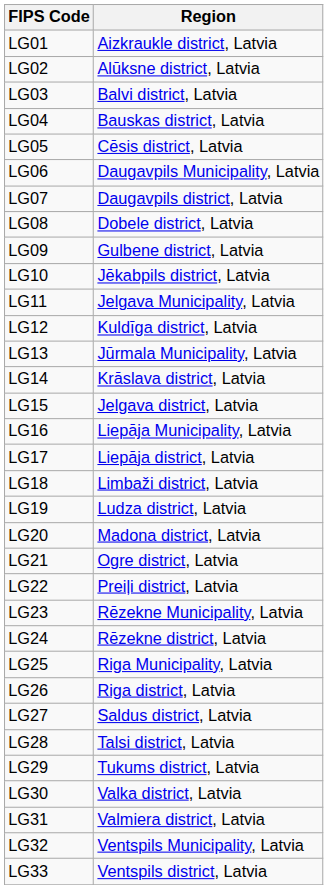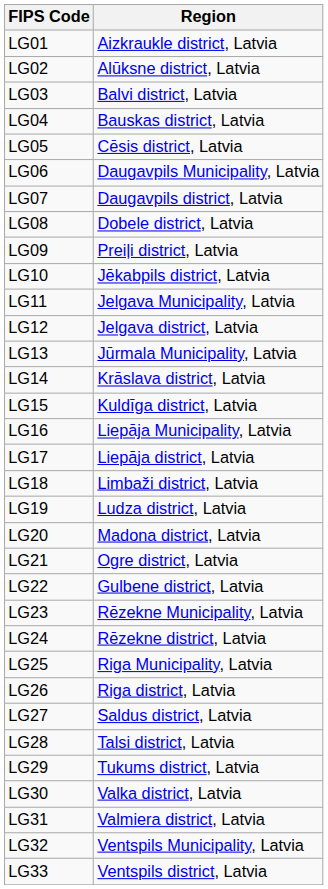 <table class="wikitable">
 <tr>
 <th>FIPS Code</th>
 <th>Region</th>
 </tr>
 <tr>
 <td>LG01</td>
 <td><a href='#'>Aizkraukle district</a>, Latvia</td>
 </tr>
 <tr>
 <td>LG02</td>
 <td><a href='#'>Alūksne district</a>, Latvia</td>
 </tr>
 <tr>
 <td>LG03</td>
 <td><a href='#'>Balvi district</a>, Latvia</td>
 </tr>
 <tr>
 <td>LG04</td>
 <td><a href='#'>Bauskas district</a>, Latvia</td>
 </tr>
 <tr>
 <td>LG05</td>
 <td><a href='#'>Cēsis district</a>, Latvia</td>
 </tr>
 <tr>
 <td>LG06</td>
 <td><a href='#'>Daugavpils Municipality</a>, Latvia</td>
 </tr>
 <tr>
 <td>LG07</td>
 <td><a href='#'>Daugavpils district</a>, Latvia</td>
 </tr>
 <tr>
 <td>LG08</td>
 <td><a href='#'>Dobele district</a>, Latvia</td>
 </tr>
 <tr>
 <td>LG09</td>
-<td><a href='#'>Gulbene district</a>, Latvia</td>
+<td><a href='#'>Preiļi district</a>, Latvia</td>
 </tr>
 <tr>
 <td>LG10</td>
 <td><a href='#'>Jēkabpils district</a>, Latvia</td>
 </tr>
 <tr>
 <td>LG11</td>
 <td><a href='#'>Jelgava Municipality</a>, Latvia</td>
 </tr>
 <tr>
 <td>LG12</td>
-<td><a href='#'>Kuldīga district</a>, Latvia</td>
+<td><a href='#'>Jelgava district</a>, Latvia</td>
 </tr>
 <tr>
 <td>LG13</td>
 <td><a href='#'>Jūrmala Municipality</a>, Latvia</td>
 </tr>
 <tr>
 <td>LG14</td>
 <td><a href='#'>Krāslava district</a>, Latvia</td>
 </tr>
 <tr>
 <td>LG15</td>
-<td><a href='#'>Jelgava district</a>, Latvia</td>
+<td><a href='#'>Kuldīga district</a>, Latvia</td>
 </tr>
 <tr>
 <td>LG16</td>
 <td><a href='#'>Liepāja Municipality</a>, Latvia</td>
 </tr>
 <tr>
 <td>LG17</td>
 <td><a href='#'>Liepāja district</a>, Latvia</td>
 </tr>
 <tr>
 <td>LG18</td>
 <td><a href='#'>Limbaži district</a>, Latvia</td>
 </tr>
 <tr>
 <td>LG19</td>
 <td><a href='#'>Ludza district</a>, Latvia</td>
 </tr>
 <tr>
 <td>LG20</td>
 <td><a href='#'>Madona district</a>, Latvia</td>
 </tr>
 <tr>
 <td>LG21</td>
 <td><a href='#'>Ogre district</a>, Latvia</td>
 </tr>
 <tr>
 <td>LG22</td>
-<td><a href='#'>Preiļi district</a>, Latvia</td>
+<td><a href='#'>Gulbene district</a>, Latvia</td>
 </tr>
 <tr>
 <td>LG23</td>
 <td><a href='#'>Rēzekne Municipality</a>, Latvia</td>
 </tr>
 <tr>
 <td>LG24</td>
 <td><a href='#'>Rēzekne district</a>, Latvia</td>
 </tr>
 <tr>
 <td>LG25</td>
 <td><a href='#'>Riga Municipality</a>, Latvia</td>
 </tr>
 <tr>
 <td>LG26</td>
 <td><a href='#'>Riga district</a>, Latvia</td>
 </tr>
 <tr>
 <td>LG27</td>
 <td><a href='#'>Saldus district</a>, Latvia</td>
 </tr>
 <tr>
 <td>LG28</td>
 <td><a href='#'>Talsi district</a>, Latvia</td>
 </tr>
 <tr>
 <td>LG29</td>
 <td><a href='#'>Tukums district</a>, Latvia</td>
 </tr>
 <tr>
 <td>LG30</td>
 <td><a href='#'>Valka district</a>, Latvia</td>
 </tr>
 <tr>
 <td>LG31</td>
 <td><a href='#'>Valmiera district</a>, Latvia</td>
 </tr>
 <tr>
 <td>LG32</td>
 <td><a href='#'>Ventspils Municipality</a>, Latvia</td>
 </tr>
 <tr>
 <td>LG33</td>
 <td><a href='#'>Ventspils district</a>, Latvia</td>
 </tr>
 </table>
